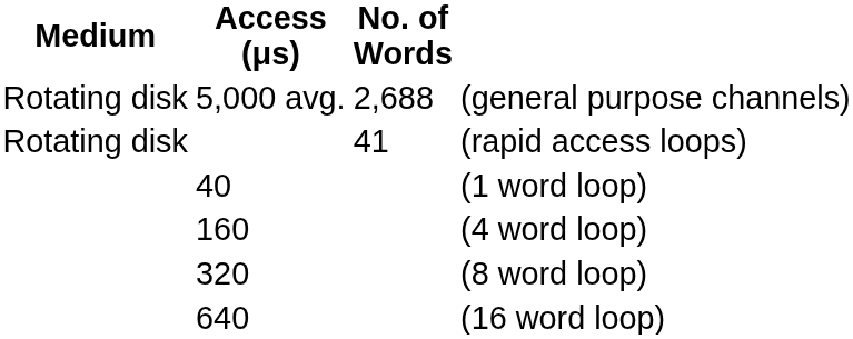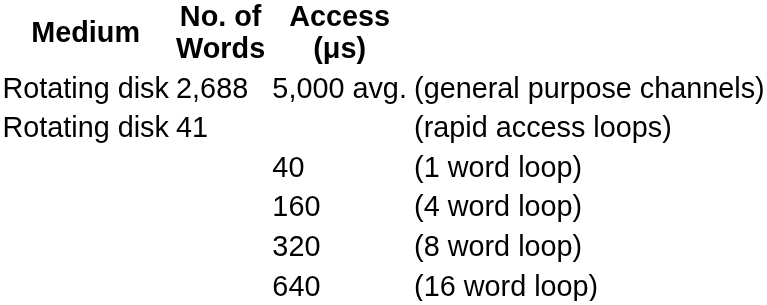 <table>
 <tr>
 <th>Medium</th>
+<th>No. of<br>Words</th>
 <th>Access<br>(μs)</th>
-<th>No. of<br>Words</th>
 <th></th>
 </tr>
 <tr>
 <td>Rotating disk</td>
+<td>2,688</td>
 <td>5,000 avg.</td>
-<td>2,688</td>
 <td>(general purpose channels)</td>
 </tr>
 <tr>
 <td>Rotating disk</td>
+<td>41</td>
 <td></td>
-<td>41</td>
 <td>(rapid access loops)</td>
 </tr>
 <tr>
 <td></td>
+<td></td>
 <td>40</td>
-<td></td>
 <td>(1 word loop)</td>
 </tr>
 <tr>
 <td></td>
+<td></td>
 <td>160</td>
-<td></td>
 <td>(4 word loop)</td>
 </tr>
 <tr>
 <td></td>
+<td></td>
 <td>320</td>
-<td></td>
 <td>(8 word loop)</td>
 </tr>
 <tr>
 <td></td>
+<td></td>
 <td>640</td>
-<td></td>
 <td>(16 word loop)</td>
 </tr>
 </table>
